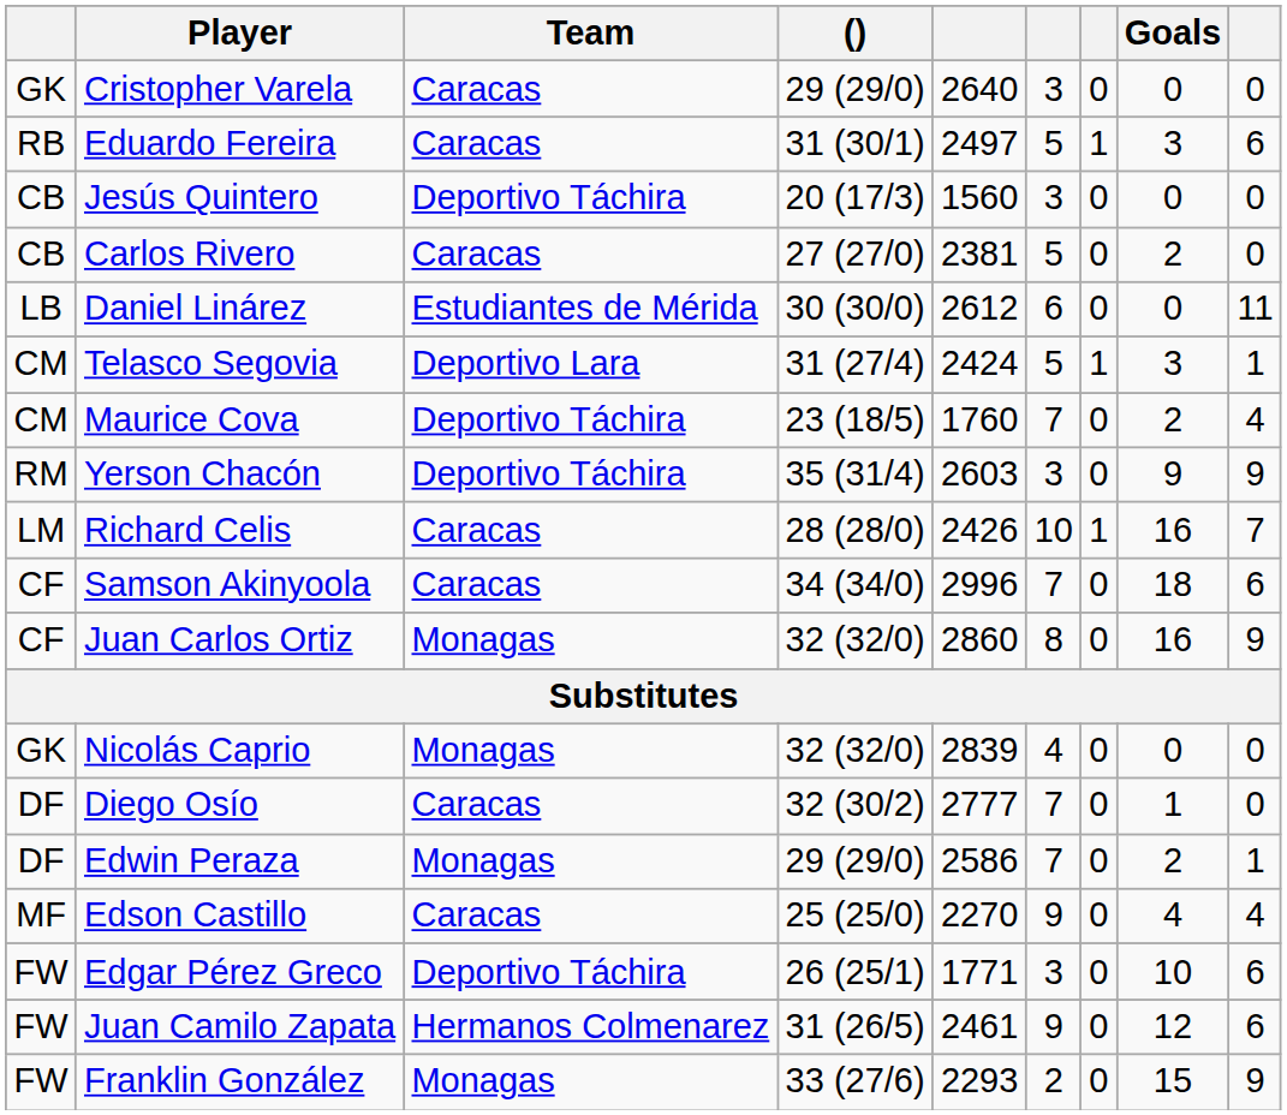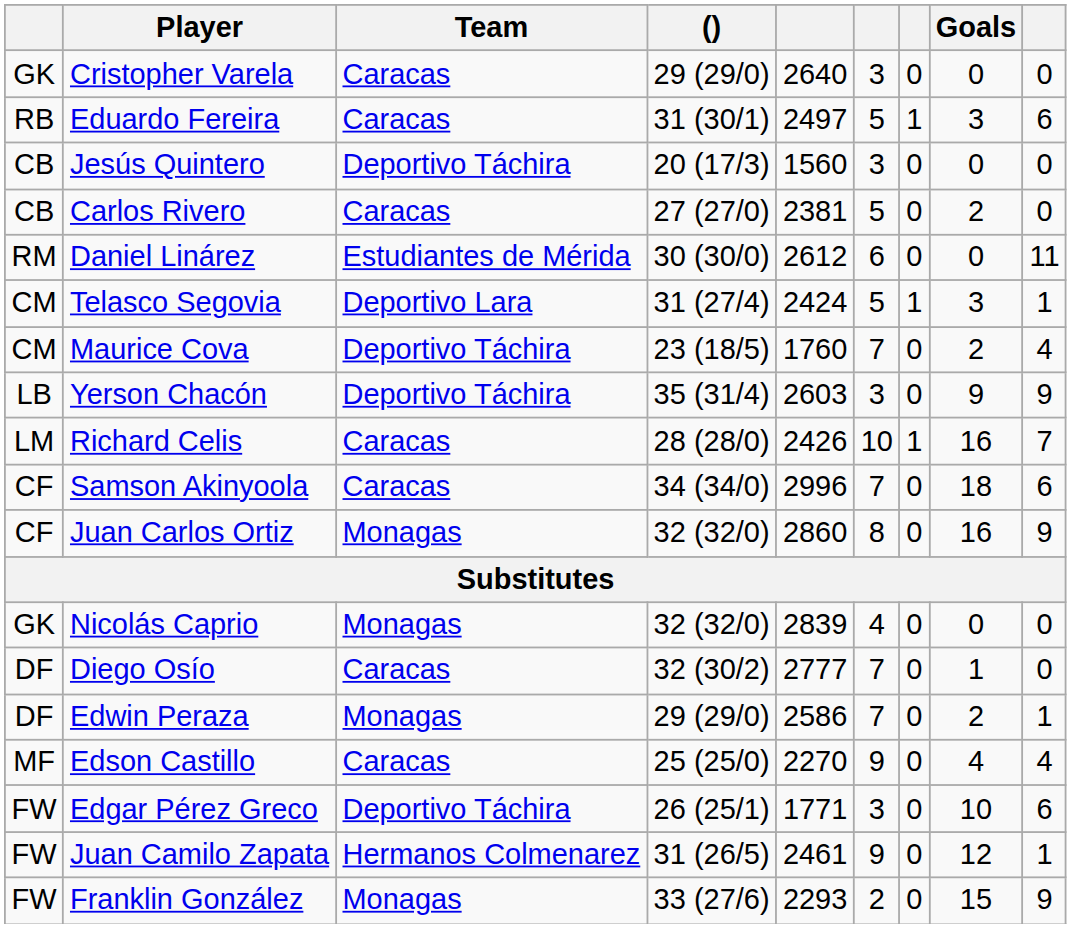 <table class="wikitable">
 <tr>
 <th></th>
 <th>Player</th>
 <th>Team</th>
 <th> ()</th>
 <th></th>
 <th></th>
 <th></th>
 <th>Goals</th>
 <th></th>
 </tr>
 <tr>
 <td align=center>GK</td>
 <td> <a href='#'>Cristopher Varela</a></td>
 <td><a href='#'>Caracas</a></td>
 <td>29 (29/0)</td>
 <td>2640</td>
 <td align=center>3</td>
 <td align=center>0</td>
 <td align=center>0</td>
 <td align=center>0</td>
 </tr>
 <tr>
 <td align=center>RB</td>
 <td> <a href='#'>Eduardo Fereira</a></td>
 <td><a href='#'>Caracas</a></td>
 <td>31 (30/1)</td>
 <td>2497</td>
 <td align=center>5</td>
 <td align=center>1</td>
 <td align=center>3</td>
 <td align=center>6</td>
 </tr>
 <tr>
 <td align=center>CB</td>
 <td> <a href='#'>Jesús Quintero</a></td>
 <td><a href='#'>Deportivo Táchira</a></td>
 <td>20 (17/3)</td>
 <td>1560</td>
 <td align=center>3</td>
 <td align=center>0</td>
 <td align=center>0</td>
 <td align=center>0</td>
 </tr>
 <tr>
 <td align=center>CB</td>
 <td> <a href='#'>Carlos Rivero</a></td>
 <td><a href='#'>Caracas</a></td>
 <td>27 (27/0)</td>
 <td>2381</td>
 <td align=center>5</td>
 <td align=center>0</td>
 <td align=center>2</td>
 <td align=center>0</td>
 </tr>
 <tr>
-<td align=center>LB</td>
+<td align=center>RM</td>
 <td> <a href='#'>Daniel Linárez</a></td>
 <td><a href='#'>Estudiantes de Mérida</a></td>
 <td>30 (30/0)</td>
 <td>2612</td>
 <td align=center>6</td>
 <td align=center>0</td>
 <td align=center>0</td>
 <td align=center>11</td>
 </tr>
 <tr>
 <td align=center>CM</td>
 <td> <a href='#'>Telasco Segovia</a></td>
 <td><a href='#'>Deportivo Lara</a></td>
 <td>31 (27/4)</td>
 <td>2424</td>
 <td align=center>5</td>
 <td align=center>1</td>
 <td align=center>3</td>
 <td align=center>1</td>
 </tr>
 <tr>
 <td align=center>CM</td>
 <td> <a href='#'>Maurice Cova</a></td>
 <td><a href='#'>Deportivo Táchira</a></td>
 <td>23 (18/5)</td>
 <td>1760</td>
 <td align=center>7</td>
 <td align=center>0</td>
 <td align=center>2</td>
 <td align=center>4</td>
 </tr>
 <tr>
-<td align=center>RM</td>
+<td align=center>LB</td>
 <td> <a href='#'>Yerson Chacón</a></td>
 <td><a href='#'>Deportivo Táchira</a></td>
 <td>35 (31/4)</td>
 <td>2603</td>
 <td align=center>3</td>
 <td align=center>0</td>
 <td align=center>9</td>
 <td align=center>9</td>
 </tr>
 <tr>
 <td align=center>LM</td>
 <td> <a href='#'>Richard Celis</a></td>
 <td><a href='#'>Caracas</a></td>
 <td>28 (28/0)</td>
 <td>2426</td>
 <td align=center>10</td>
 <td align=center>1</td>
 <td align=center>16</td>
 <td align=center>7</td>
 </tr>
 <tr>
 <td align=center>CF</td>
 <td> <a href='#'>Samson Akinyoola</a></td>
 <td><a href='#'>Caracas</a></td>
 <td>34 (34/0)</td>
 <td>2996</td>
 <td align=center>7</td>
 <td align=center>0</td>
 <td align=center>18</td>
 <td align=center>6</td>
 </tr>
 <tr>
 <td align=center>CF</td>
 <td> <a href='#'>Juan Carlos Ortiz</a></td>
 <td><a href='#'>Monagas</a></td>
 <td>32 (32/0)</td>
 <td>2860</td>
 <td align=center>8</td>
 <td align=center>0</td>
 <td align=center>16</td>
 <td align=center>9</td>
 </tr>
 <tr>
 <th colspan=9>Substitutes</th>
 </tr>
 <tr>
 <td align=center>GK</td>
 <td> <a href='#'>Nicolás Caprio</a></td>
 <td><a href='#'>Monagas</a></td>
 <td>32 (32/0)</td>
 <td>2839</td>
 <td align=center>4</td>
 <td align=center>0</td>
 <td align=center>0</td>
 <td align=center>0</td>
 </tr>
 <tr>
 <td align=center>DF</td>
 <td> <a href='#'>Diego Osío</a></td>
 <td><a href='#'>Caracas</a></td>
 <td>32 (30/2)</td>
 <td>2777</td>
 <td align=center>7</td>
 <td align=center>0</td>
 <td align=center>1</td>
 <td align=center>0</td>
 </tr>
 <tr>
 <td align=center>DF</td>
 <td> <a href='#'>Edwin Peraza</a></td>
 <td><a href='#'>Monagas</a></td>
 <td>29 (29/0)</td>
 <td>2586</td>
 <td align=center>7</td>
 <td align=center>0</td>
 <td align=center>2</td>
 <td align=center>1</td>
 </tr>
 <tr>
 <td align=center>MF</td>
 <td> <a href='#'>Edson Castillo</a></td>
 <td><a href='#'>Caracas</a></td>
 <td>25 (25/0)</td>
 <td>2270</td>
 <td align=center>9</td>
 <td align=center>0</td>
 <td align=center>4</td>
 <td align=center>4</td>
 </tr>
 <tr>
 <td align=center>FW</td>
 <td> <a href='#'>Edgar Pérez Greco</a></td>
 <td><a href='#'>Deportivo Táchira</a></td>
 <td>26 (25/1)</td>
 <td>1771</td>
 <td align=center>3</td>
 <td align=center>0</td>
 <td align=center>10</td>
 <td align=center>6</td>
 </tr>
 <tr>
 <td align=center>FW</td>
 <td> <a href='#'>Juan Camilo Zapata</a></td>
 <td><a href='#'>Hermanos Colmenarez</a></td>
 <td>31 (26/5)</td>
 <td>2461</td>
 <td align=center>9</td>
 <td align=center>0</td>
 <td align=center>12</td>
-<td align=center>6</td>
+<td align=center>1</td>
 </tr>
 <tr>
 <td align=center>FW</td>
 <td> <a href='#'>Franklin González</a></td>
 <td><a href='#'>Monagas</a></td>
 <td>33 (27/6)</td>
 <td>2293</td>
 <td align=center>2</td>
 <td align=center>0</td>
 <td align=center>15</td>
 <td align=center>9</td>
 </tr>
 </table>
